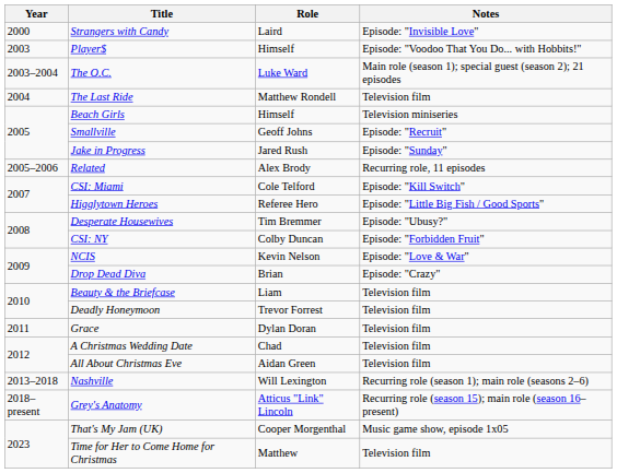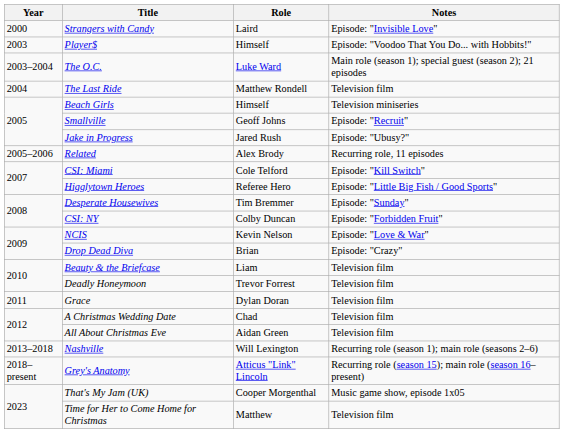 <table class="wikitable sortable">
 <tr>
 <th>Year</th>
 <th>Title</th>
 <th>Role</th>
 <th class="unsortable">Notes</th>
 </tr>
 <tr>
 <td>2000</td>
 <td><em><a href='#'>Strangers with Candy</a></em></td>
 <td>Laird</td>
 <td>Episode: "<a href='#'>Invisible Love</a>"</td>
 </tr>
 <tr>
 <td>2003</td>
 <td><em><a href='#'>Player$</a></em></td>
 <td>Himself</td>
 <td>Episode: "Voodoo That You Do... with Hobbits!"</td>
 </tr>
 <tr>
 <td>2003–2004</td>
 <td><em><a href='#'>The O.C.</a></em></td>
 <td><a href='#'>Luke Ward</a></td>
 <td>Main role (season 1); special guest (season 2); 21 episodes</td>
 </tr>
 <tr>
 <td>2004</td>
 <td><em><a href='#'>The Last Ride</a></em></td>
 <td>Matthew Rondell</td>
 <td>Television film</td>
 </tr>
 <tr>
 <td rowspan="3">2005</td>
 <td><em><a href='#'>Beach Girls</a></em></td>
 <td>Himself</td>
 <td>Television miniseries</td>
 </tr>
 <tr>
 <td><em><a href='#'>Smallville</a></em></td>
 <td>Geoff Johns</td>
 <td>Episode: "<a href='#'>Recruit</a>"</td>
 </tr>
 <tr>
 <td><em><a href='#'>Jake in Progress</a></em></td>
 <td>Jared Rush</td>
-<td>Episode: "<a href='#'>Sunday</a>"</td>
+<td>Episode: "Ubusy?"</td>
 </tr>
 <tr>
 <td>2005–2006</td>
 <td><em><a href='#'>Related</a></em></td>
 <td>Alex Brody</td>
 <td>Recurring role, 11 episodes</td>
 </tr>
 <tr>
 <td rowspan="2">2007</td>
 <td><em><a href='#'>CSI: Miami</a></em></td>
 <td>Cole Telford</td>
 <td>Episode: "<a href='#'>Kill Switch</a>"</td>
 </tr>
 <tr>
 <td><em><a href='#'>Higglytown Heroes</a></em></td>
 <td>Referee Hero</td>
 <td>Episode: "<a href='#'>Little Big Fish / Good Sports</a>"</td>
 </tr>
 <tr>
 <td rowspan="2">2008</td>
 <td><em><a href='#'>Desperate Housewives</a></em></td>
 <td>Tim Bremmer</td>
-<td>Episode: "Ubusy?"</td>
+<td>Episode: "<a href='#'>Sunday</a>"</td>
 </tr>
 <tr>
 <td><em><a href='#'>CSI: NY</a></em></td>
 <td>Colby Duncan</td>
 <td>Episode: "<a href='#'>Forbidden Fruit</a>"</td>
 </tr>
 <tr>
 <td rowspan="2">2009</td>
 <td><em><a href='#'>NCIS</a></em></td>
 <td>Kevin Nelson</td>
 <td>Episode: "<a href='#'>Love & War</a>"</td>
 </tr>
 <tr>
 <td><em><a href='#'>Drop Dead Diva</a></em></td>
 <td>Brian</td>
 <td>Episode: "Crazy"</td>
 </tr>
 <tr>
 <td rowspan="2">2010</td>
 <td><em><a href='#'>Beauty & the Briefcase</a></em></td>
 <td>Liam</td>
 <td>Television film</td>
 </tr>
 <tr>
 <td><em>Deadly Honeymoon</em></td>
 <td>Trevor Forrest</td>
 <td>Television film</td>
 </tr>
 <tr>
 <td>2011</td>
 <td><em>Grace</em></td>
 <td>Dylan Doran</td>
 <td>Television film</td>
 </tr>
 <tr>
 <td rowspan="2">2012</td>
 <td><em>A Christmas Wedding Date</em></td>
 <td>Chad</td>
 <td>Television film</td>
 </tr>
 <tr>
 <td><em>All About Christmas Eve</em></td>
 <td>Aidan Green</td>
 <td>Television film</td>
 </tr>
 <tr>
 <td>2013–2018</td>
 <td><em><a href='#'>Nashville</a></em></td>
 <td>Will Lexington</td>
 <td>Recurring role (season 1); main role (seasons 2–6)</td>
 </tr>
 <tr>
 <td>2018–present</td>
 <td><em><a href='#'>Grey's Anatomy</a></em></td>
 <td><a href='#'>Atticus "Link" Lincoln</a></td>
 <td>Recurring role (<a href='#'>season 15</a>); main role (<a href='#'>season 16</a>–present)</td>
 </tr>
 <tr>
 <td rowspan="2">2023</td>
 <td><em>That's My Jam (UK)</em></td>
 <td>Cooper Morgenthal</td>
 <td>Music game show, episode 1x05</td>
 </tr>
 <tr>
 <td><em>Time for Her to Come Home for Christmas</em></td>
 <td>Matthew</td>
 <td>Television film</td>
 </tr>
 </table>
